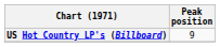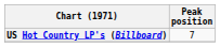 <table class="wikitable plainrowheaders" style="text-align:center">
 <tr>
 <th scope="col">Chart (1971)</th>
 <th scope="col">Peak<br>position</th>
 </tr>
 <tr>
 <th scope = "row">US <a href='#'>Hot Country LP's</a> (<em><a href='#'>Billboard</a></em>)</th>
-<td>9</td>
+<td>7</td>
 </tr>
 <tr>
 </tr>
 </table>
